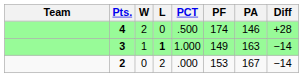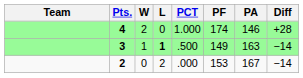 <table class=wikitable>
 <tr align=center>
 <th width=150px>Team</th>
 <th width=30px><a href='#'>Pts.</a></th>
 <th width=20px>W</th>
 <th width=20px>L</th>
 <th><a href='#'>PCT</a></th>
 <th width=40px>PF</th>
 <th width=40px>PA</th>
 <th width=40px>Diff</th>
 </tr>
 <tr align=center bgcolor="#98fb98">
 <td align=left></td>
 <td><strong>4</strong></td>
 <td>2</td>
 <td>0</td>
-<td>.500</td>
+<td>1.000</td>
 <td>174</td>
 <td>146</td>
 <td>+28</td>
 </tr>
 <tr align=center bgcolor="#98fb98">
 <td align=left></td>
 <td><strong>3</strong></td>
 <td>1</td>
 <td><strong>1</strong></td>
-<td>1.000</td>
+<td>.500</td>
 <td>149</td>
 <td>163</td>
 <td>−14</td>
 </tr>
 <tr align=center>
 <td align=left></td>
 <td><strong>2</strong></td>
 <td>0</td>
 <td>2</td>
 <td>.000</td>
 <td>153</td>
 <td>167</td>
 <td>−14</td>
 </tr>
 </table>
